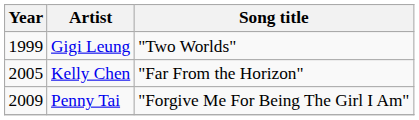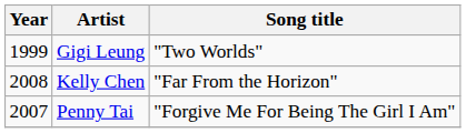 <table class="wikitable sortable">
 <tr>
 <th>Year</th>
 <th>Artist</th>
 <th>Song title</th>
 </tr>
 <tr>
 <td>1999</td>
 <td><a href='#'>Gigi Leung</a></td>
 <td>"Two Worlds"</td>
 </tr>
 <tr>
-<td>2005</td>
+<td>2008</td>
 <td><a href='#'>Kelly Chen</a></td>
 <td>"Far From the Horizon"</td>
 </tr>
 <tr>
-<td>2009</td>
+<td>2007</td>
 <td><a href='#'>Penny Tai</a></td>
 <td>"Forgive Me For Being The Girl I Am"</td>
 </tr>
 <tr>
 </tr>
 </table>
